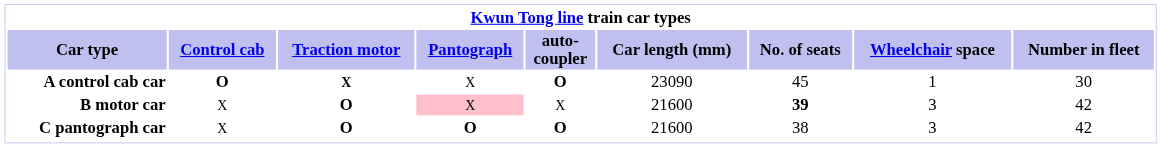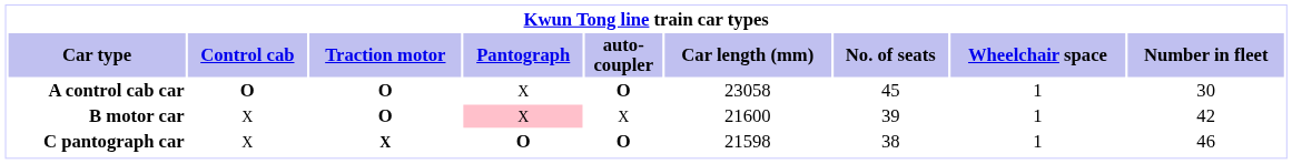 <table width=70% align=center style="border:1px solid #ccf; text-align:center">
 <tr>
 <th bgcolor="white" colspan=10><a href='#'>Kwun Tong line</a> train car types</th>
 </tr>
 <tr>
 <th bgcolor=#c0c0f0>Car type</th>
 <th bgcolor=#c0c0f0><a href='#'>Control cab</a></th>
 <th bgcolor=#c0c0f0><a href='#'>Traction motor</a></th>
 <th bgcolor=#c0c0f0><a href='#'>Pantograph</a></th>
 <th bgcolor=#c0c0f0>auto-<br>coupler</th>
 <th bgcolor=#c0c0f0>Car length (mm)</th>
 <th bgcolor=#c0c0f0>No. of seats</th>
 <th bgcolor=#c0c0f0><a href='#'>Wheelchair</a> space</th>
 <th bgcolor=#c0c0f0>Number in fleet</th>
 </tr>
 <tr>
 <th align=right>A control cab car</th>
 <td><strong><span>O</span></strong></td>
-<td><strong><small><span>X</span></small></strong></td>
+<td><strong><span>O</span></strong></td>
 <td><small><span>X</span></small></td>
 <td><strong><span>O</span></strong></td>
-<td>23090</td>
+<td>23058</td>
 <td>45</td>
 <td>1</td>
 <td>30</td>
 </tr>
 <tr>
 <th align=right>B motor car</th>
 <td><small><span>X</span></small></td>
 <td><strong><span>O</span></strong></td>
 <td style="background: pink;"><small><span>X</span></small></td>
 <td><small><span>X</span></small></td>
 <td>21600</td>
-<td><strong>39</strong></td>
-<td>3</td>
+<td>39</td>
+<td>1</td>
 <td>42</td>
 </tr>
 <tr>
 <th align=right>C pantograph car</th>
 <td><small><span>X</span></small></td>
+<td><strong><small><span>X</span></small></strong></td>
 <td><strong><span>O</span></strong></td>
 <td><strong><span>O</span></strong></td>
-<td><strong><span>O</span></strong></td>
-<td>21600</td>
+<td>21598</td>
 <td>38</td>
-<td>3</td>
-<td>42</td>
+<td>1</td>
+<td>46</td>
 </tr>
 <tr>
 </tr>
 </table>
